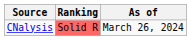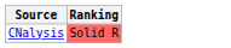 <table class="wikitable" style="text-align:center">
 <tr>
 <th>Source</th>
 <th>Ranking</th>
-<th>As of</th>
 </tr>
 <tr>
 <td align=left><a href='#'>CNalysis</a></td>
 <td style="background:#f66" data-sort-value=4>Solid R</td>
-<td>March 26, 2024</td>
 </tr>
 </table>
